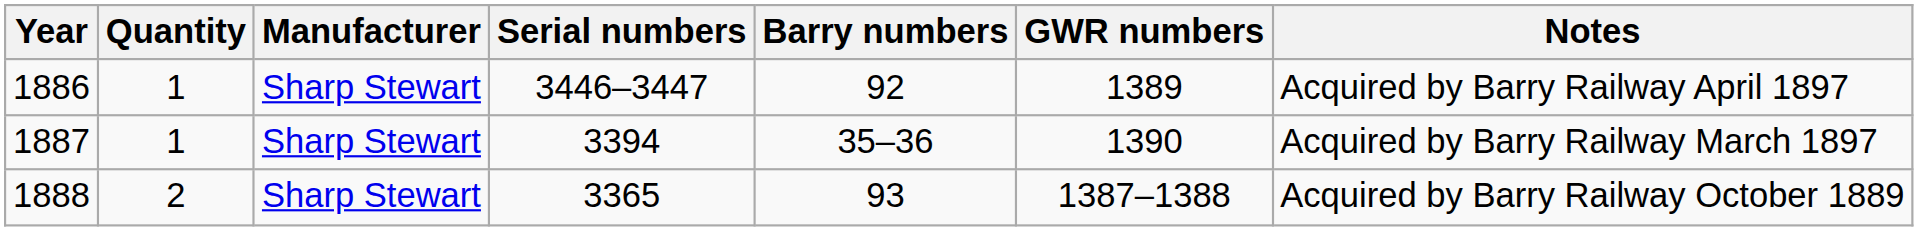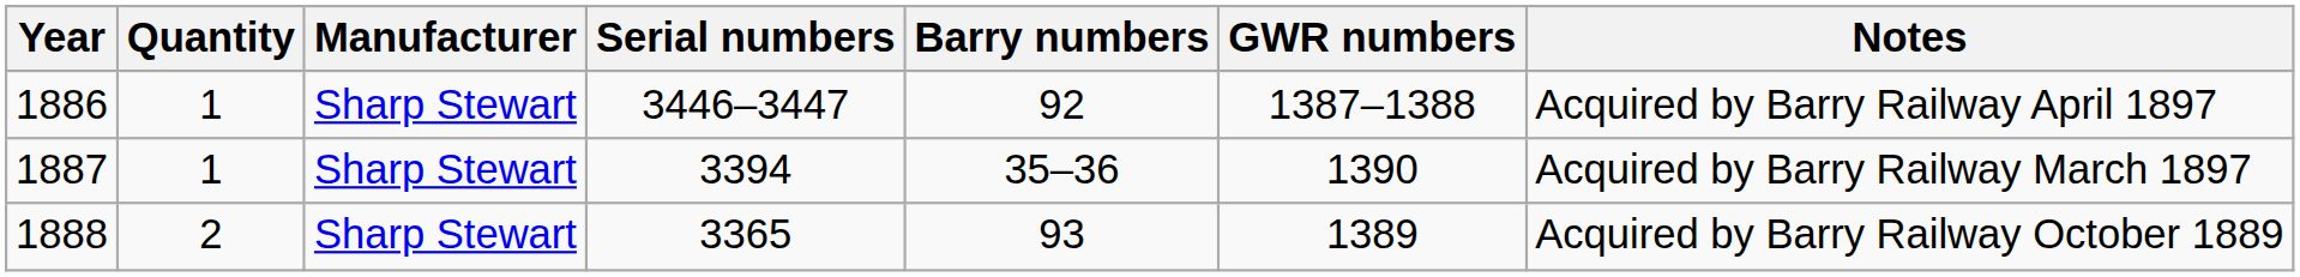 <table class="wikitable" style=text-align:center>
 <tr>
 <th>Year</th>
 <th>Quantity</th>
 <th>Manufacturer</th>
 <th>Serial numbers</th>
 <th>Barry numbers</th>
 <th>GWR numbers</th>
 <th>Notes</th>
 </tr>
 <tr>
 <td>1886</td>
 <td>1</td>
 <td><a href='#'>Sharp Stewart</a></td>
 <td>3446–3447</td>
 <td>92</td>
-<td>1389</td>
+<td>1387–1388</td>
 <td align=left>Acquired by Barry Railway April 1897</td>
 </tr>
 <tr>
 <td>1887</td>
 <td>1</td>
 <td><a href='#'>Sharp Stewart</a></td>
 <td>3394</td>
 <td>35–36</td>
 <td>1390</td>
 <td align=left>Acquired by Barry Railway March 1897</td>
 </tr>
 <tr>
 <td>1888</td>
 <td>2</td>
 <td><a href='#'>Sharp Stewart</a></td>
 <td>3365</td>
 <td>93</td>
-<td>1387–1388</td>
+<td>1389</td>
 <td align=left>Acquired by Barry Railway October 1889</td>
 </tr>
 </table>
